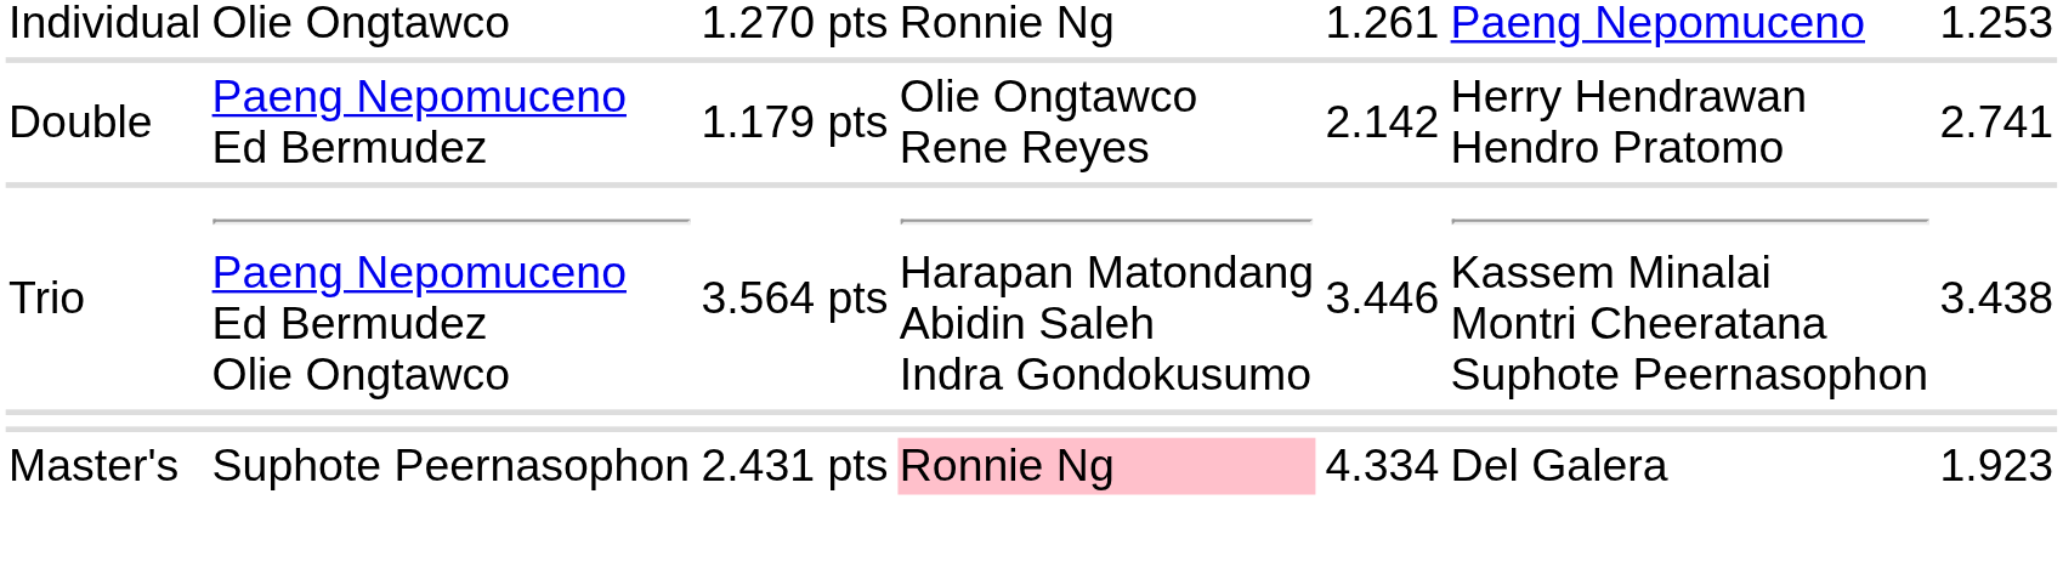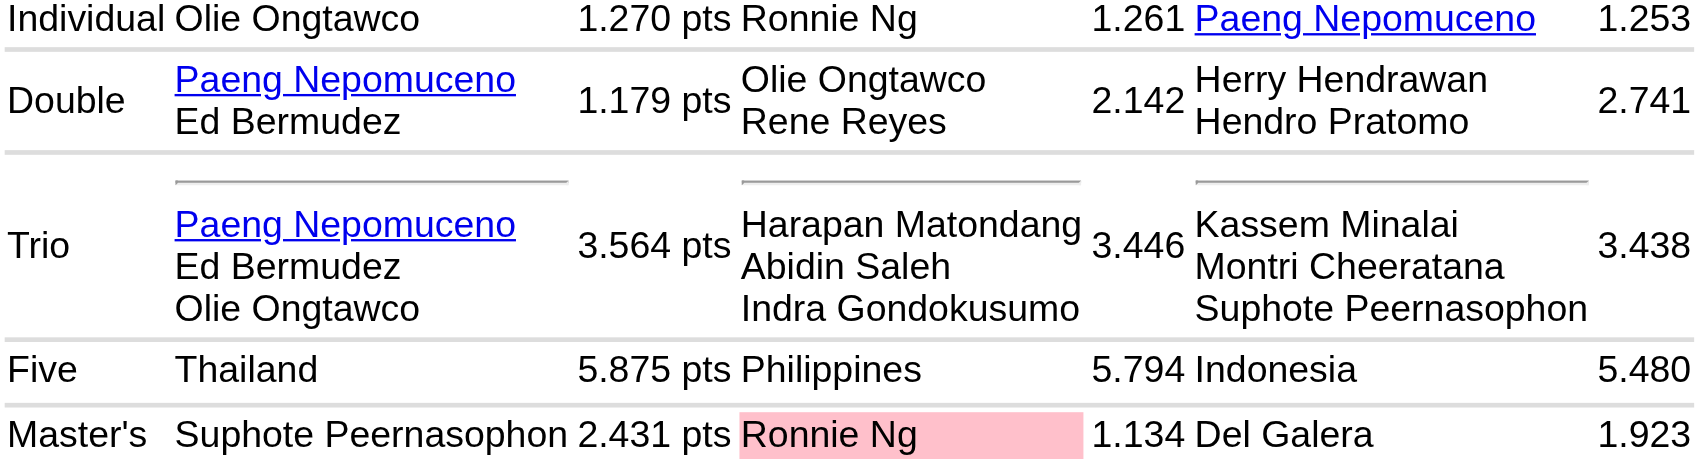 <table>
 <tr>
 <td>Individual</td>
 <td> Olie Ongtawco</td>
 <td>1.270 pts</td>
 <td> Ronnie Ng</td>
 <td>1.261</td>
 <td> <a href='#'>Paeng Nepomuceno</a></td>
 <td>1.253</td>
 </tr>
 <tr bgcolor=#DDDDDD>
 <td colspan=7></td>
 </tr>
 <tr>
 <td>Double</td>
 <td> <a href='#'>Paeng Nepomuceno</a> <br>  Ed Bermudez</td>
 <td>1.179 pts</td>
 <td> Olie Ongtawco <br>  Rene Reyes</td>
 <td>2.142</td>
 <td> Herry Hendrawan <br>  Hendro Pratomo</td>
 <td>2.741</td>
 </tr>
 <tr bgcolor=#DDDDDD>
 <td colspan=7></td>
 </tr>
 <tr>
 <td>Trio</td>
 <td> <hr> <a href='#'>Paeng Nepomuceno</a><br>Ed Bermudez<br>Olie Ongtawco</td>
 <td>3.564 pts</td>
 <td> <hr> Harapan Matondang<br>Abidin Saleh<br>Indra Gondokusumo</td>
 <td>3.446</td>
 <td> <hr> Kassem Minalai<br>Montri Cheeratana<br>Suphote Peernasophon</td>
 <td>3.438</td>
 </tr>
 <tr bgcolor=#DDDDDD>
 <td colspan=7></td>
 </tr>
 <tr>
+<td>Five</td>
+<td> Thailand</td>
+<td>5.875 pts</td>
+<td> Philippines</td>
+<td>5.794</td>
+<td>  Indonesia</td>
+<td>5.480</td>
+</tr>
+<tr>
 </tr>
 <tr bgcolor=#DDDDDD>
 <td colspan=7></td>
 </tr>
 <tr>
 <td>Master's</td>
 <td> Suphote Peernasophon</td>
 <td>2.431 pts</td>
 <td style="background: pink;"> Ronnie Ng</td>
-<td>4.334</td>
+<td>1.134</td>
 <td> Del Galera</td>
 <td>1.923</td>
 </tr>
 </table>
